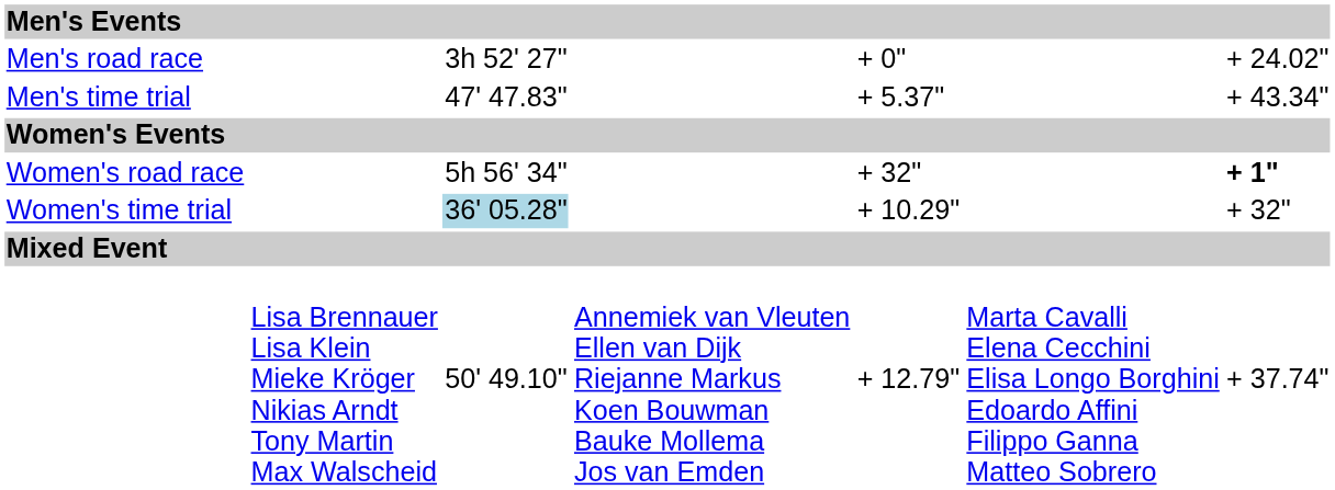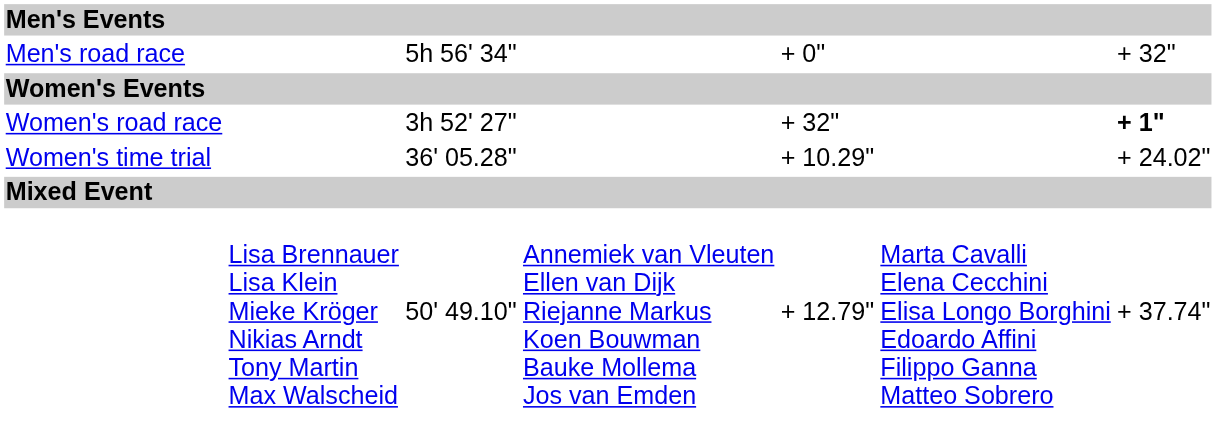 <table>
 <tr style="background:#ccc;">
 <td colspan=7><strong>Men's Events</strong></td>
 </tr>
 <tr>
 <td {{nowrap><a href='#'>Men's road race</a><br></td>
 <td></td>
-<td>3h 52' 27"</td>
+<td>5h 56' 34"</td>
 <td></td>
 <td>+ 0"</td>
 <td></td>
-<td>+ 24.02"</td>
-</tr>
-<tr>
-<td {{nowrap><a href='#'>Men's time trial</a><br></td>
-<td></td>
-<td>47' 47.83"</td>
-<td></td>
-<td>+ 5.37"</td>
-<td></td>
-<td>+ 43.34"</td>
+<td>+ 32"</td>
 </tr>
 <tr style="background:#ccc;">
 <td colspan=7><strong>Women's Events</strong></td>
 </tr>
 <tr>
 <td {{nowrap><a href='#'>Women's road race</a><br></td>
 <td></td>
-<td>5h 56' 34"</td>
+<td>3h 52' 27"</td>
 <td></td>
 <td>+ 32"</td>
 <td></td>
 <td><strong>+ 1"</strong></td>
 </tr>
 <tr>
 <td {{nowrap><a href='#'>Women's time trial</a><br></td>
 <td></td>
-<td style="background: lightblue;">36' 05.28"</td>
+<td>36' 05.28"</td>
 <td></td>
 <td>+ 10.29"</td>
 <td></td>
-<td>+ 32"</td>
+<td>+ 24.02"</td>
 </tr>
 <tr style="background:#ccc;">
 <td colspan=7><strong>Mixed Event</strong></td>
 </tr>
 <tr>
 <td><br></td>
 <td><br><a href='#'>Lisa Brennauer</a><br><a href='#'>Lisa Klein</a><br><a href='#'>Mieke Kröger</a><br><a href='#'>Nikias Arndt</a><br><a href='#'>Tony Martin</a><br><a href='#'>Max Walscheid</a></td>
 <td>50' 49.10"</td>
 <td><br><a href='#'>Annemiek van Vleuten</a><br><a href='#'>Ellen van Dijk</a><br><a href='#'>Riejanne Markus</a><br><a href='#'>Koen Bouwman</a><br><a href='#'>Bauke Mollema</a><br><a href='#'>Jos van Emden</a></td>
 <td>+ 12.79"</td>
 <td><br><a href='#'>Marta Cavalli</a><br><a href='#'>Elena Cecchini</a><br><a href='#'>Elisa Longo Borghini</a><br><a href='#'>Edoardo Affini</a><br><a href='#'>Filippo Ganna</a><br><a href='#'>Matteo Sobrero</a></td>
 <td>+ 37.74"</td>
 </tr>
 </table>
